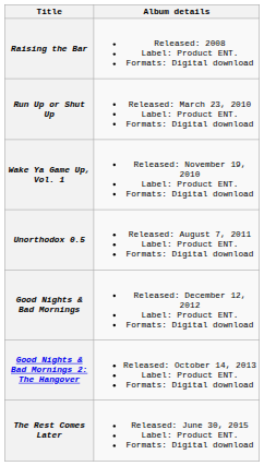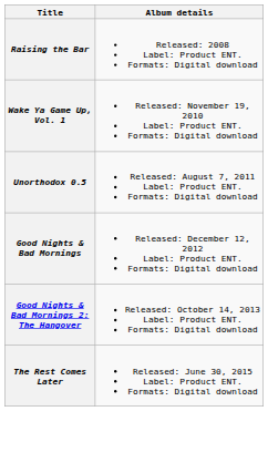 <table class="wikitable plainrowheaders" style="text-align:center;">
 <tr>
 <th scope="col" style="width:10em;">Title</th>
 <th scope="col" style="width:19em;">Album details</th>
 </tr>
 <tr>
 <th scope="row"><em>Raising the Bar</em></th>
 <td><br><ul><li>Released: 2008</li><li>Label: Product ENT.</li><li>Formats: Digital download</li></ul></td>
-</tr>
-<tr>
-<th scope="row"><em>Run Up or Shut Up</em></th>
-<td><br><ul><li>Released: March 23, 2010</li><li>Label: Product ENT.</li><li>Formats: Digital download</li></ul></td>
 </tr>
 <tr>
 <th scope="row"><em>Wake Ya Game Up, Vol. 1</em></th>
 <td><br><ul><li>Released: November 19, 2010</li><li>Label: Product ENT.</li><li>Formats: Digital download</li></ul></td>
 </tr>
 <tr>
 <th scope="row"><em>Unorthodox 0.5</em></th>
 <td><br><ul><li>Released: August 7, 2011</li><li>Label: Product ENT.</li><li>Formats: Digital download</li></ul></td>
 </tr>
 <tr>
 <th scope="row"><em>Good Nights & Bad Mornings</em></th>
 <td><br><ul><li>Released: December 12, 2012</li><li>Label: Product ENT.</li><li>Formats: Digital download</li></ul></td>
 </tr>
 <tr>
 <th scope="row"><em><a href='#'>Good Nights & Bad Mornings 2: The Hangover</a></em></th>
 <td><br><ul><li>Released: October 14, 2013</li><li>Label: Product ENT.</li><li>Formats: Digital download</li></ul></td>
 </tr>
 <tr>
 <th scope="row"><em>The Rest Comes Later</em></th>
 <td><br><ul><li>Released: June 30, 2015</li><li>Label: Product ENT.</li><li>Formats: Digital download</li></ul></td>
 </tr>
 </table>
